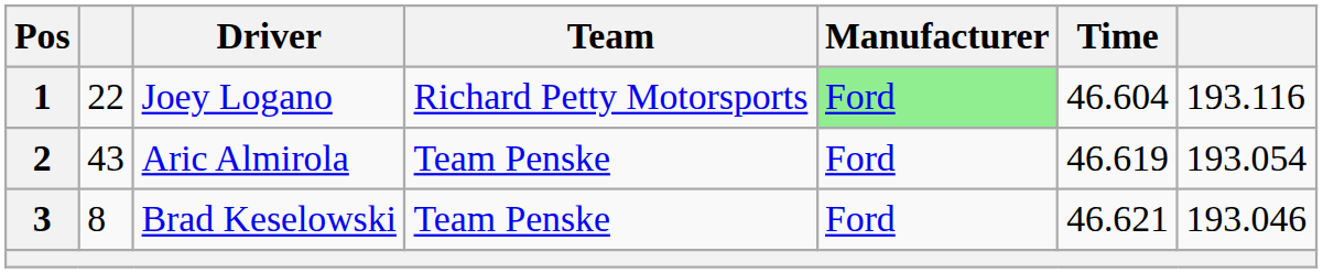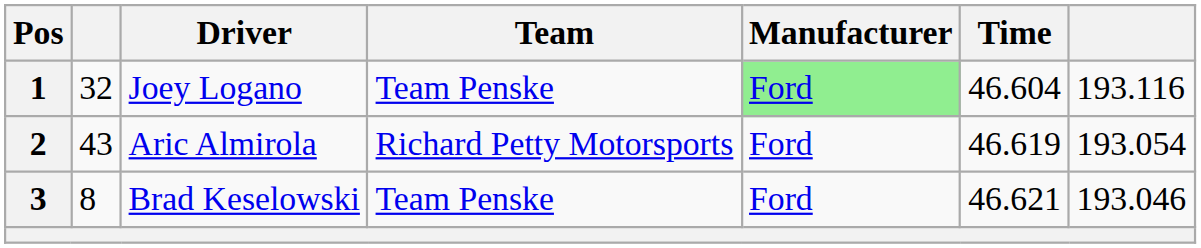 <table class="wikitable" style="font-size:95%">
 <tr>
 <th>Pos</th>
 <th></th>
 <th>Driver</th>
 <th>Team</th>
 <th>Manufacturer</th>
 <th>Time</th>
 <th></th>
 </tr>
 <tr>
 <th>1</th>
-<td>22</td>
+<td>32</td>
 <td><a href='#'>Joey Logano</a></td>
-<td><a href='#'>Richard Petty Motorsports</a></td>
+<td><a href='#'>Team Penske</a></td>
 <td style="background: lightgreen;"><a href='#'>Ford</a></td>
 <td>46.604</td>
 <td>193.116</td>
 </tr>
 <tr>
 <th>2</th>
 <td>43</td>
 <td><a href='#'>Aric Almirola</a></td>
-<td><a href='#'>Team Penske</a></td>
+<td><a href='#'>Richard Petty Motorsports</a></td>
 <td><a href='#'>Ford</a></td>
 <td>46.619</td>
 <td>193.054</td>
 </tr>
 <tr>
 <th>3</th>
 <td>8</td>
 <td><a href='#'>Brad Keselowski</a></td>
 <td><a href='#'>Team Penske</a></td>
 <td><a href='#'>Ford</a></td>
 <td>46.621</td>
 <td>193.046</td>
 </tr>
 <tr>
 <th colspan="7"></th>
 </tr>
 </table>
